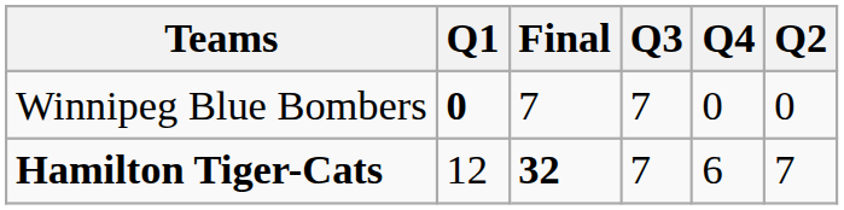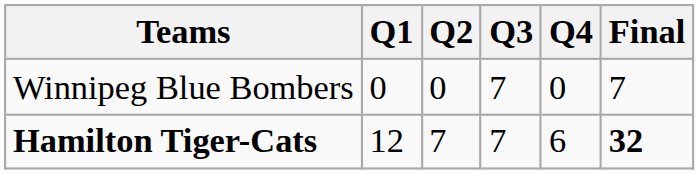 <table class="wikitable">
 <tr>
 <th>Teams</th>
 <th>Q1</th>
-<th>Final</th>
+<th>Q2</th>
 <th>Q3</th>
 <th>Q4</th>
-<th>Q2</th>
+<th>Final</th>
 </tr>
 <tr>
 <td>Winnipeg Blue Bombers</td>
-<td><strong>0</strong></td>
-<td>7</td>
+<td>0</td>
+<td>0</td>
 <td>7</td>
 <td>0</td>
-<td>0</td>
+<td>7</td>
 </tr>
 <tr>
 <td><strong>Hamilton Tiger-Cats</strong></td>
 <td>12</td>
-<td><strong>32</strong></td>
+<td>7</td>
 <td>7</td>
 <td>6</td>
-<td>7</td>
+<td><strong>32</strong></td>
 </tr>
 </table>
